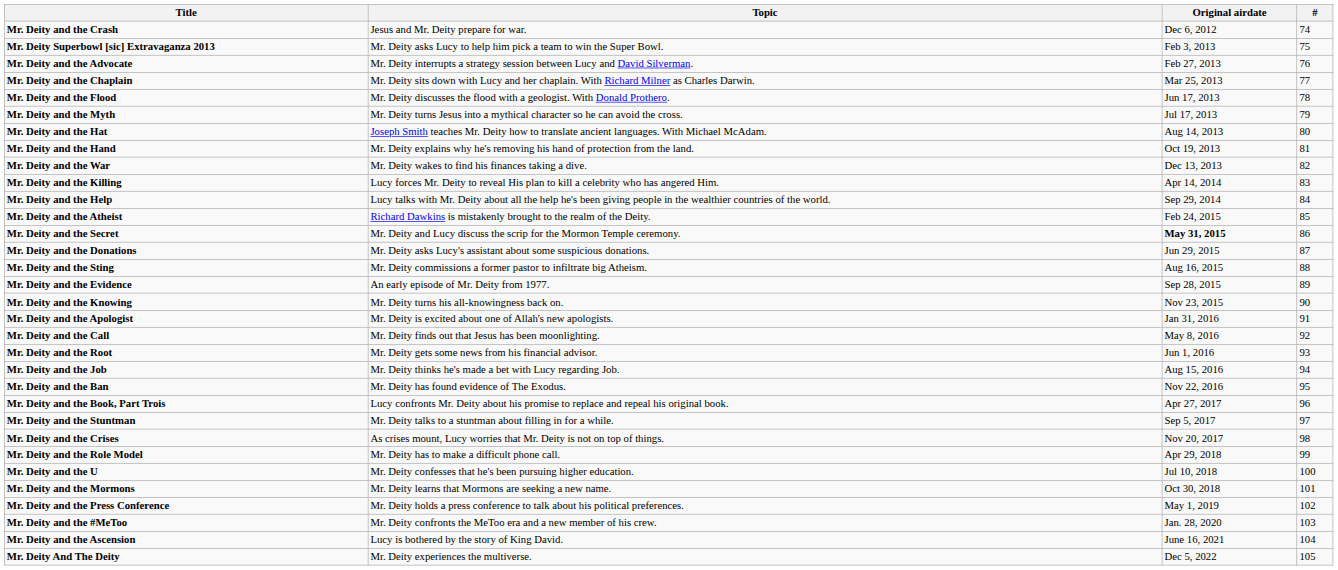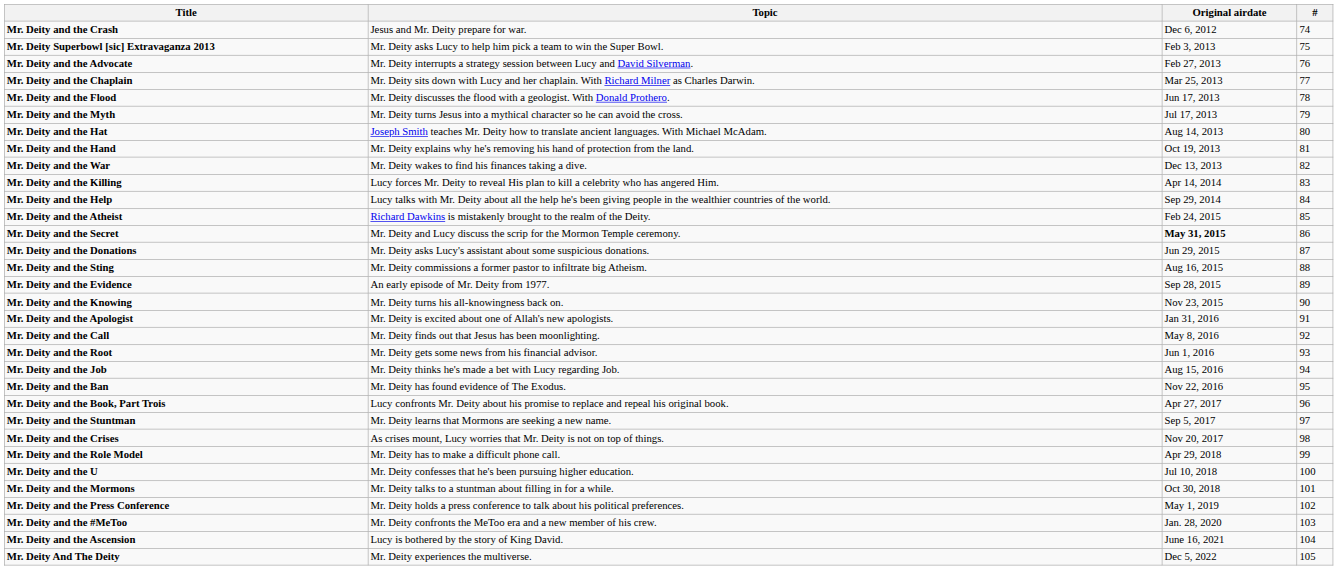 <table class="wikitable" width="100%">
 <tr>
 <th width=="125">Title</th>
 <th>Topic</th>
 <th>Original airdate</th>
 <th>#</th>
 </tr>
 <tr>
 <td><strong>Mr. Deity and the Crash</strong></td>
 <td>Jesus and Mr. Deity prepare for war.</td>
 <td>Dec 6, 2012</td>
 <td>74</td>
 </tr>
 <tr>
 <td><strong>Mr. Deity Superbowl [sic] Extravaganza 2013</strong></td>
 <td>Mr. Deity asks Lucy to help him pick a team to win the Super Bowl.</td>
 <td>Feb 3, 2013</td>
 <td>75</td>
 </tr>
 <tr>
 <td><strong>Mr. Deity and the Advocate</strong></td>
 <td>Mr. Deity interrupts a strategy session between Lucy and <a href='#'>David Silverman</a>.</td>
 <td>Feb 27, 2013</td>
 <td>76</td>
 </tr>
 <tr>
 <td><strong>Mr. Deity and the Chaplain</strong></td>
 <td>Mr. Deity sits down with Lucy and her chaplain. With <a href='#'>Richard Milner</a> as Charles Darwin.</td>
 <td>Mar 25, 2013</td>
 <td>77</td>
 </tr>
 <tr>
 <td><strong>Mr. Deity and the Flood</strong></td>
 <td>Mr. Deity discusses the flood with a geologist. With <a href='#'>Donald Prothero</a>.</td>
 <td>Jun 17, 2013</td>
 <td>78</td>
 </tr>
 <tr>
 <td><strong>Mr. Deity and the Myth</strong></td>
 <td>Mr. Deity turns Jesus into a mythical character so he can avoid the cross.</td>
 <td>Jul 17, 2013</td>
 <td>79</td>
 </tr>
 <tr>
 <td><strong>Mr. Deity and the Hat</strong></td>
 <td><a href='#'>Joseph Smith</a> teaches Mr. Deity how to translate ancient languages. With Michael McAdam.</td>
 <td>Aug 14, 2013</td>
 <td>80</td>
 </tr>
 <tr>
 <td><strong>Mr. Deity and the Hand</strong></td>
 <td>Mr. Deity explains why he's removing his hand of protection from the land.</td>
 <td>Oct 19, 2013</td>
 <td>81</td>
 </tr>
 <tr>
 <td><strong>Mr. Deity and the War</strong></td>
 <td>Mr. Deity wakes to find his finances taking a dive.</td>
 <td>Dec 13, 2013</td>
 <td>82</td>
 </tr>
 <tr>
 <td><strong>Mr. Deity and the Killing</strong></td>
 <td>Lucy forces Mr. Deity to reveal His plan to kill a celebrity who has angered Him.</td>
 <td>Apr 14, 2014</td>
 <td>83</td>
 </tr>
 <tr>
 <td><strong>Mr. Deity and the Help</strong></td>
 <td>Lucy talks with Mr. Deity about all the help he's been giving people in the wealthier countries of the world.</td>
 <td>Sep 29, 2014</td>
 <td>84</td>
 </tr>
 <tr>
 <td><strong>Mr. Deity and the Atheist</strong></td>
 <td><a href='#'>Richard Dawkins</a> is mistakenly brought to the realm of the Deity.</td>
 <td>Feb 24, 2015</td>
 <td>85</td>
 </tr>
 <tr>
 <td><strong>Mr. Deity and the Secret</strong></td>
 <td>Mr. Deity and Lucy discuss the scrip for the Mormon Temple ceremony.</td>
 <td><strong>May 31, 2015</strong></td>
 <td>86</td>
 </tr>
 <tr>
 <td><strong>Mr. Deity and the Donations</strong></td>
 <td>Mr. Deity asks Lucy's assistant about some suspicious donations.</td>
 <td>Jun 29, 2015</td>
 <td>87</td>
 </tr>
 <tr>
 <td><strong>Mr. Deity and the Sting</strong></td>
 <td>Mr. Deity commissions a former pastor to infiltrate big Atheism.</td>
 <td>Aug 16, 2015</td>
 <td>88</td>
 </tr>
 <tr>
 <td><strong>Mr. Deity and the Evidence</strong></td>
 <td>An early episode of Mr. Deity from 1977.</td>
 <td>Sep 28, 2015</td>
 <td>89</td>
 </tr>
 <tr>
 <td><strong>Mr. Deity and the Knowing</strong></td>
 <td>Mr. Deity turns his all-knowingness back on.</td>
 <td>Nov 23, 2015</td>
 <td>90</td>
 </tr>
 <tr>
 <td><strong>Mr. Deity and the Apologist</strong></td>
 <td>Mr. Deity is excited about one of Allah's new apologists.</td>
 <td>Jan 31, 2016</td>
 <td>91</td>
 </tr>
 <tr>
 <td><strong>Mr. Deity and the Call</strong></td>
 <td>Mr. Deity finds out that Jesus has been moonlighting.</td>
 <td>May 8, 2016</td>
 <td>92</td>
 </tr>
 <tr>
 <td><strong>Mr. Deity and the Root</strong></td>
 <td>Mr. Deity gets some news from his financial advisor.</td>
 <td>Jun 1, 2016</td>
 <td>93</td>
 </tr>
 <tr>
 <td><strong>Mr. Deity and the Job</strong></td>
 <td>Mr. Deity thinks he's made a bet with Lucy regarding Job.</td>
 <td>Aug 15, 2016</td>
 <td>94</td>
 </tr>
 <tr>
 <td><strong>Mr. Deity and the Ban</strong></td>
 <td>Mr. Deity has found evidence of The Exodus.</td>
 <td>Nov 22, 2016</td>
 <td>95</td>
 </tr>
 <tr>
 <td><strong>Mr. Deity and the Book, Part Trois</strong></td>
 <td>Lucy confronts Mr. Deity about his promise to replace and repeal his original book.</td>
 <td>Apr 27, 2017</td>
 <td>96</td>
 </tr>
 <tr>
 <td><strong>Mr. Deity and the Stuntman</strong></td>
-<td>Mr. Deity talks to a stuntman about filling in for a while.</td>
+<td>Mr. Deity learns that Mormons are seeking a new name.</td>
 <td>Sep 5, 2017</td>
 <td>97</td>
 </tr>
 <tr>
 <td><strong>Mr. Deity and the Crises</strong></td>
 <td>As crises mount, Lucy worries that Mr. Deity is not on top of things.</td>
 <td>Nov 20, 2017</td>
 <td>98</td>
 </tr>
 <tr>
 <td><strong>Mr. Deity and the Role Model</strong></td>
 <td>Mr. Deity has to make a difficult phone call.</td>
 <td>Apr 29, 2018</td>
 <td>99</td>
 </tr>
 <tr>
 <td><strong>Mr. Deity and the U</strong></td>
 <td>Mr. Deity confesses that he's been pursuing higher education.</td>
 <td>Jul 10, 2018</td>
 <td>100</td>
 </tr>
 <tr>
 <td><strong>Mr. Deity and the Mormons</strong></td>
-<td>Mr. Deity learns that Mormons are seeking a new name.</td>
+<td>Mr. Deity talks to a stuntman about filling in for a while.</td>
 <td>Oct 30, 2018</td>
 <td>101</td>
 </tr>
 <tr>
 <td><strong>Mr. Deity and the Press Conference</strong></td>
 <td>Mr. Deity holds a press conference to talk about his political preferences.</td>
 <td>May 1, 2019</td>
 <td>102</td>
 </tr>
 <tr>
 <td><strong>Mr. Deity and the #MeToo</strong></td>
 <td>Mr. Deity confronts the MeToo era and a new member of his crew.</td>
 <td>Jan. 28, 2020</td>
 <td>103</td>
 </tr>
 <tr>
 <td><strong>Mr. Deity and the Ascension</strong></td>
 <td>Lucy is bothered by the story of King David.</td>
 <td>June 16, 2021</td>
 <td>104</td>
 </tr>
 <tr>
 <td><strong>Mr. Deity And The Deity</strong></td>
 <td>Mr. Deity experiences the multiverse.</td>
 <td>Dec 5, 2022</td>
 <td>105</td>
 </tr>
 </table>
